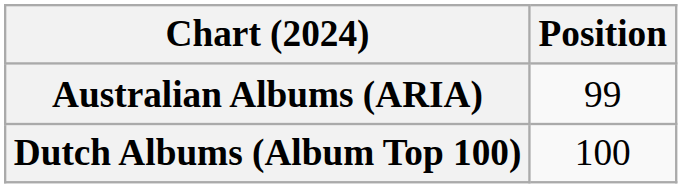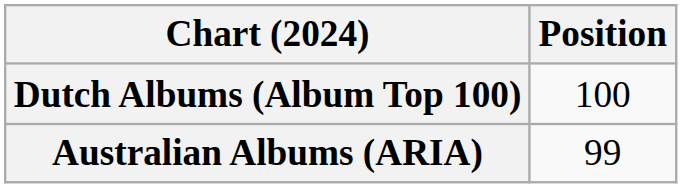 <table class="wikitable sortable plainrowheaders" style="text-align:center">
 <tr>
 <th scope="col">Chart (2024)</th>
 <th scope="col">Position</th>
 </tr>
 <tr>
+<th scope="row">Dutch Albums (Album Top 100)</th>
+<td>100</td>
+</tr>
+<tr>
 <th scope="row">Australian Albums (ARIA)</th>
 <td>99</td>
 </tr>
-<tr>
-<th scope="row">Dutch Albums (Album Top 100)</th>
-<td>100</td>
-</tr>
 </table>
